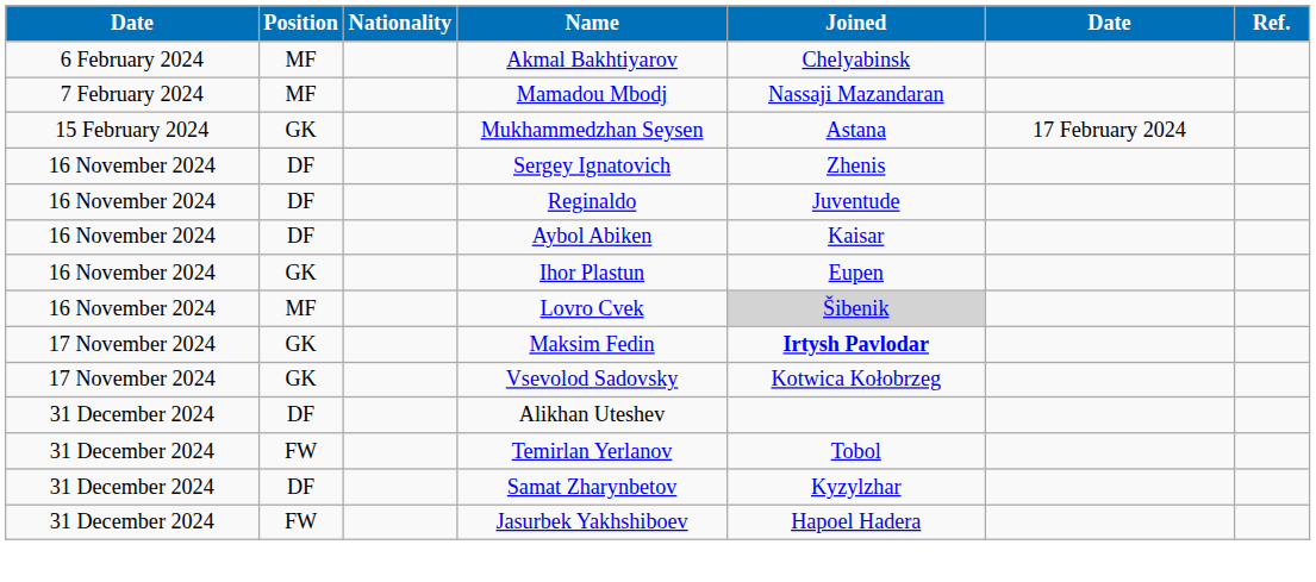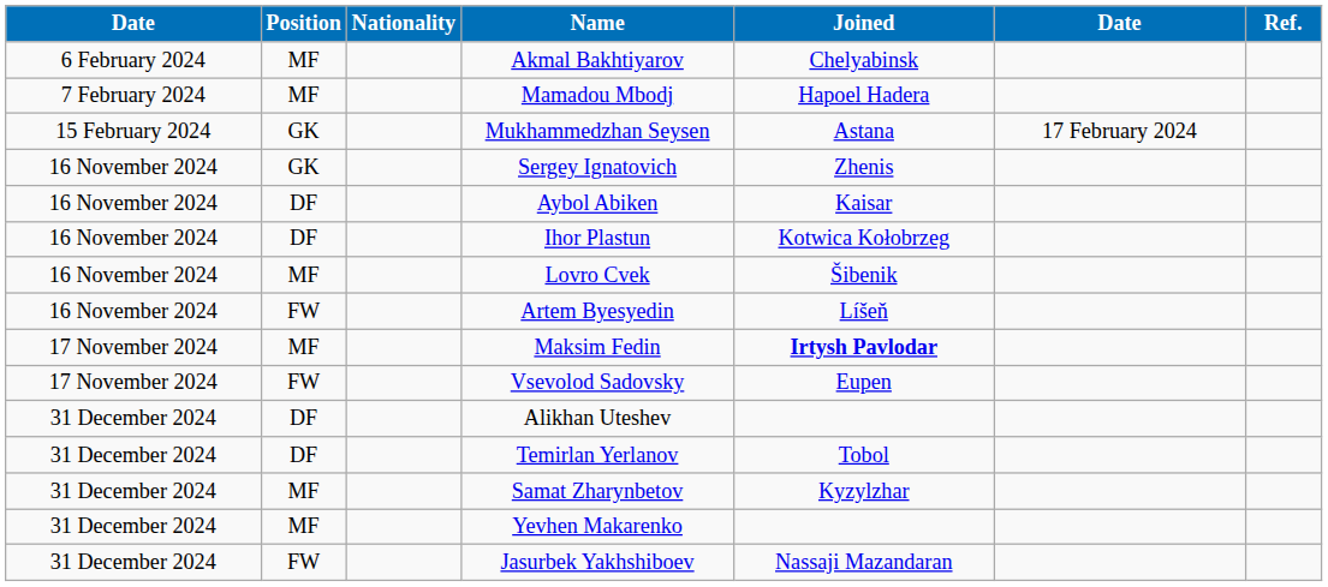 <table class="wikitable"  style="text-align:center; font-size:90%; ">
 <tr>
 <th style="background:#0070B8; color:#FFFFFF; width:200px;">Date</th>
 <th style="background:#0070B8; color:#FFFFFF; width:50px;">Position</th>
 <th style="background:#0070B8; color:#FFFFFF; width:50px;">Nationality</th>
 <th style="background:#0070B8; color:#FFFFFF; width:200px;">Name</th>
 <th style="background:#0070B8; color:#FFFFFF; width:200px;">Joined</th>
 <th style="background:#0070B8; color:#FFFFFF; width:200px;">Date</th>
 <th style="background:#0070B8; color:#FFFFFF; width:50px;">Ref.</th>
 </tr>
 <tr>
 <td>6 February 2024</td>
 <td>MF</td>
 <td></td>
 <td><a href='#'>Akmal Bakhtiyarov</a></td>
 <td><a href='#'>Chelyabinsk</a></td>
 <td></td>
 <td></td>
 </tr>
 <tr>
 <td>7 February 2024</td>
 <td>MF</td>
 <td></td>
 <td><a href='#'>Mamadou Mbodj</a></td>
-<td><a href='#'>Nassaji Mazandaran</a></td>
+<td><a href='#'>Hapoel Hadera</a></td>
 <td></td>
 <td></td>
 </tr>
 <tr>
 <td>15 February 2024</td>
 <td>GK</td>
 <td></td>
 <td><a href='#'>Mukhammedzhan Seysen</a></td>
 <td><a href='#'>Astana</a></td>
 <td>17 February 2024</td>
 <td></td>
 </tr>
 <tr>
 <td>16 November 2024</td>
-<td>DF</td>
+<td>GK</td>
 <td></td>
 <td><a href='#'>Sergey Ignatovich</a></td>
 <td><a href='#'>Zhenis</a></td>
-<td></td>
-<td></td>
-</tr>
-<tr>
-<td>16 November 2024</td>
-<td>DF</td>
-<td></td>
-<td><a href='#'>Reginaldo</a></td>
-<td><a href='#'>Juventude</a></td>
 <td></td>
 <td></td>
 </tr>
 <tr>
 <td>16 November 2024</td>
 <td>DF</td>
 <td></td>
 <td><a href='#'>Aybol Abiken</a></td>
 <td><a href='#'>Kaisar</a></td>
 <td></td>
 <td></td>
 </tr>
 <tr>
 <td>16 November 2024</td>
-<td>GK</td>
+<td>DF</td>
 <td></td>
 <td><a href='#'>Ihor Plastun</a></td>
-<td><a href='#'>Eupen</a></td>
+<td><a href='#'>Kotwica Kołobrzeg</a></td>
 <td></td>
 <td></td>
 </tr>
 <tr>
 <td>16 November 2024</td>
 <td>MF</td>
 <td></td>
 <td><a href='#'>Lovro Cvek</a></td>
-<td style="background: lightgrey;"><a href='#'>Šibenik</a></td>
+<td><a href='#'>Šibenik</a></td>
+<td></td>
+<td></td>
+</tr>
+<tr>
+<td>16 November 2024</td>
+<td>FW</td>
+<td></td>
+<td><a href='#'>Artem Byesyedin</a></td>
+<td><a href='#'>Líšeň</a></td>
 <td></td>
 <td></td>
 </tr>
 <tr>
 <td>17 November 2024</td>
-<td>GK</td>
+<td>MF</td>
 <td></td>
 <td><a href='#'>Maksim Fedin</a></td>
 <td><strong><a href='#'>Irtysh Pavlodar</a></strong></td>
 <td></td>
 <td></td>
 </tr>
 <tr>
 <td>17 November 2024</td>
-<td>GK</td>
+<td>FW</td>
 <td></td>
 <td><a href='#'>Vsevolod Sadovsky</a></td>
-<td><a href='#'>Kotwica Kołobrzeg</a></td>
+<td><a href='#'>Eupen</a></td>
 <td></td>
 <td></td>
 </tr>
 <tr>
 <td>31 December 2024</td>
 <td>DF</td>
 <td></td>
 <td>Alikhan Uteshev</td>
 <td></td>
 <td></td>
 <td></td>
 </tr>
 <tr>
 <td>31 December 2024</td>
-<td>FW</td>
+<td>DF</td>
 <td></td>
 <td><a href='#'>Temirlan Yerlanov</a></td>
 <td><a href='#'>Tobol</a></td>
 <td></td>
 <td></td>
 </tr>
 <tr>
 <td>31 December 2024</td>
-<td>DF</td>
+<td>MF</td>
 <td></td>
 <td><a href='#'>Samat Zharynbetov</a></td>
 <td><a href='#'>Kyzylzhar</a></td>
 <td></td>
 <td></td>
 </tr>
 <tr>
 <td>31 December 2024</td>
+<td>MF</td>
+<td></td>
+<td><a href='#'>Yevhen Makarenko</a></td>
+<td></td>
+<td></td>
+<td></td>
+</tr>
+<tr>
+<td>31 December 2024</td>
 <td>FW</td>
 <td></td>
 <td><a href='#'>Jasurbek Yakhshiboev</a></td>
-<td><a href='#'>Hapoel Hadera</a></td>
+<td><a href='#'>Nassaji Mazandaran</a></td>
 <td></td>
 <td></td>
 </tr>
 </table>
